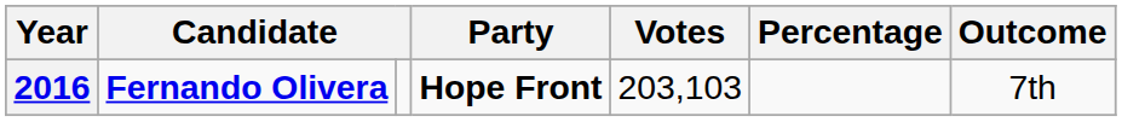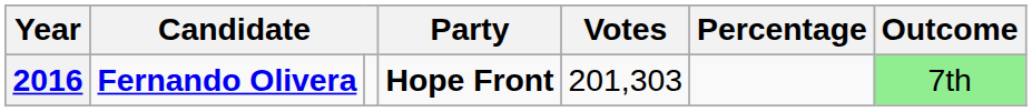 <table class="wikitable" style="text-align:center">
 <tr>
 <th>Year</th>
 <th colspan="2">Candidate</th>
 <th>Party</th>
 <th>Votes</th>
 <th>Percentage</th>
 <th>Outcome</th>
 </tr>
 <tr>
 <th><strong><a href='#'>2016</a></strong></th>
 <td><strong><a href='#'>Fernando Olivera</a></strong></td>
 <td></td>
 <td><strong>Hope Front</strong></td>
-<td>203,103</td>
+<td>201,303</td>
 <td></td>
-<td>7th</td>
+<td style="background: lightgreen;">7th</td>
 </tr>
 </table>
